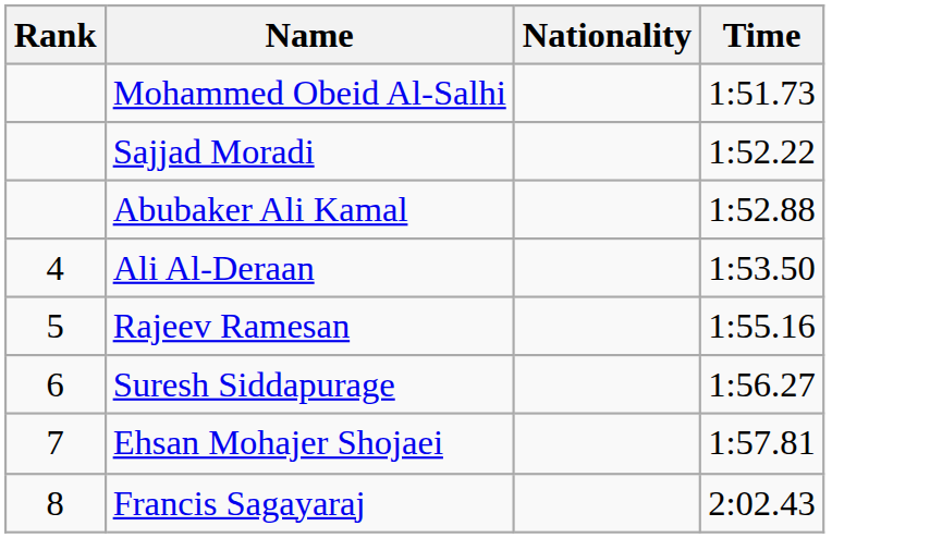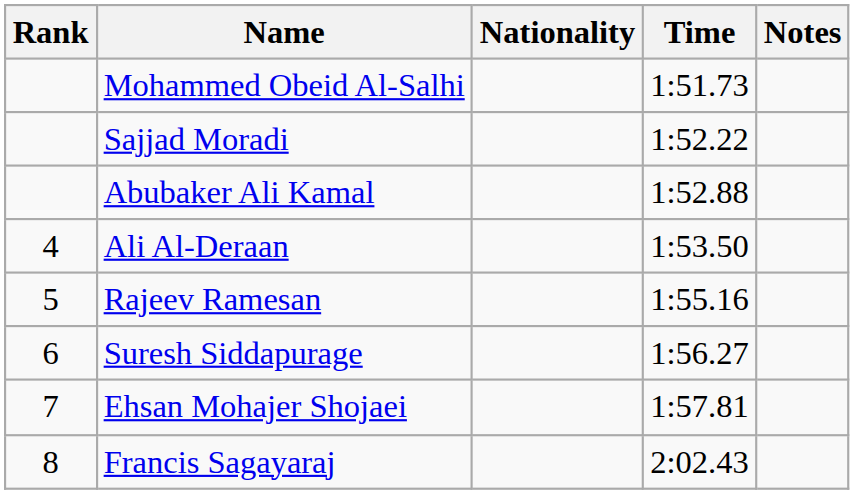 <table class="wikitable sortable" style="text-align:center;font-size:95%">
 <tr>
 <th>Rank</th>
 <th>Name</th>
 <th>Nationality</th>
 <th>Time</th>
+<th>Notes</th>
 </tr>
 <tr>
 <td></td>
 <td align=left><a href='#'>Mohammed Obeid Al-Salhi</a></td>
 <td align=left></td>
 <td>1:51.73</td>
+<td></td>
 </tr>
 <tr>
 <td></td>
 <td align=left><a href='#'>Sajjad Moradi</a></td>
 <td align=left></td>
 <td>1:52.22</td>
+<td></td>
 </tr>
 <tr>
 <td></td>
 <td align=left><a href='#'>Abubaker Ali Kamal</a></td>
 <td align=left></td>
 <td>1:52.88</td>
+<td></td>
 </tr>
 <tr>
 <td>4</td>
 <td align=left><a href='#'>Ali Al-Deraan</a></td>
 <td align=left></td>
 <td>1:53.50</td>
+<td></td>
 </tr>
 <tr>
 <td>5</td>
 <td align=left><a href='#'>Rajeev Ramesan</a></td>
 <td align=left></td>
 <td>1:55.16</td>
+<td></td>
 </tr>
 <tr>
 <td>6</td>
 <td align=left><a href='#'>Suresh Siddapurage</a></td>
 <td align=left></td>
 <td>1:56.27</td>
+<td></td>
 </tr>
 <tr>
 <td>7</td>
 <td align=left><a href='#'>Ehsan Mohajer Shojaei</a></td>
 <td align=left></td>
 <td>1:57.81</td>
+<td></td>
 </tr>
 <tr>
 <td>8</td>
 <td align=left><a href='#'>Francis Sagayaraj</a></td>
 <td align=left></td>
 <td>2:02.43</td>
+<td></td>
 </tr>
 </table>
